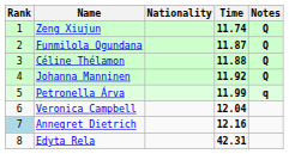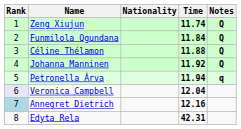 <table class="wikitable sortable" style="text-align:center">
 <tr>
 <th>Rank</th>
 <th>Name</th>
 <th>Nationality</th>
 <th>Time</th>
 <th>Notes</th>
 </tr>
 <tr bgcolor=ccffcc>
 <td>1</td>
 <td align=left><a href='#'>Zeng Xiujun</a></td>
 <td align=left></td>
 <td><strong>11.74</strong></td>
 <td><strong>Q</strong></td>
 </tr>
 <tr bgcolor=ccffcc>
 <td>2</td>
 <td align=left><a href='#'>Funmilola Ogundana</a></td>
 <td align=left></td>
-<td><strong>11.87</strong></td>
+<td><strong>11.84</strong></td>
 <td><strong>Q</strong></td>
 </tr>
 <tr bgcolor=ccffcc>
 <td>3</td>
 <td align=left><a href='#'>Céline Thélamon</a></td>
 <td align=left></td>
 <td><strong>11.88</strong></td>
 <td><strong>Q</strong></td>
 </tr>
 <tr bgcolor=ccffcc>
 <td>4</td>
 <td align=left><a href='#'>Johanna Manninen</a></td>
 <td align=left></td>
 <td><strong>11.92</strong></td>
 <td><strong>Q</strong></td>
 </tr>
 <tr bgcolor=ddffdd>
 <td>5</td>
 <td align=left><a href='#'>Petronella Árva</a></td>
 <td align=left></td>
-<td><strong>11.99</strong></td>
+<td><strong>11.94</strong></td>
 <td><strong>q</strong></td>
 </tr>
 <tr>
-<td>6</td>
+<td style="background: lavender;">6</td>
 <td align=left><a href='#'>Veronica Campbell</a></td>
 <td align=left></td>
 <td><strong>12.04</strong></td>
 <td></td>
 </tr>
 <tr>
 <td style="background: lightblue;">7</td>
 <td align=left><a href='#'>Annegret Dietrich</a></td>
 <td align=left></td>
 <td><strong>12.16</strong></td>
 <td></td>
 </tr>
 <tr>
 <td>8</td>
 <td align=left><a href='#'>Edyta Rela</a></td>
 <td align=left></td>
 <td><strong>42.31</strong></td>
 <td></td>
 </tr>
 </table>
